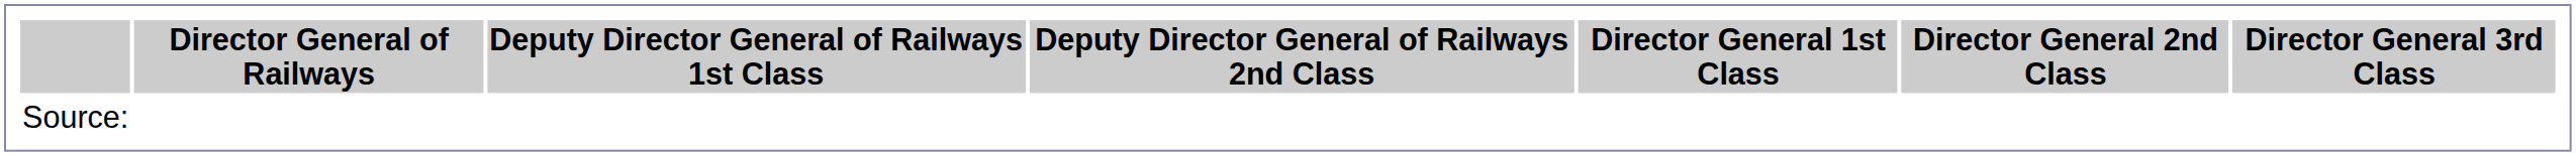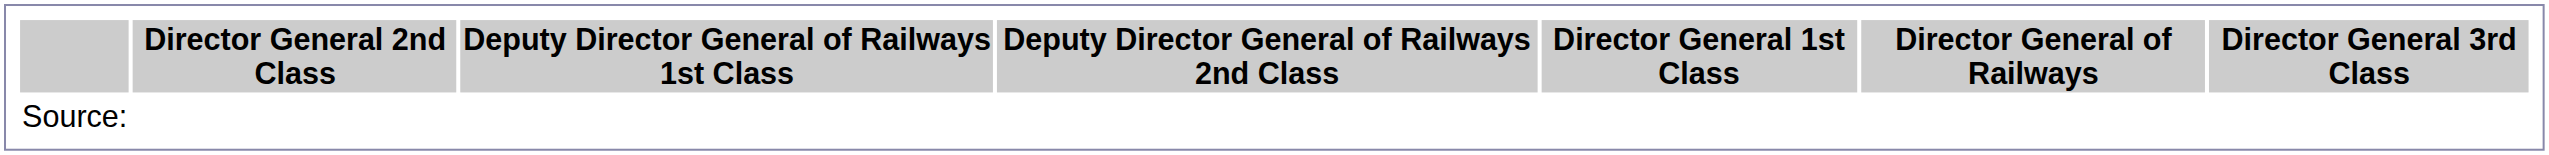 <table style="width:100%; border:1px solid #8888aa; background:#fff; padding:5px; font-size:95%; margin:0 12px 12px 0; text-align:center;">
 <tr style="background:#ccc;">
 <th></th>
-<th colspan="1">Director General of Railways</th>
+<th colspan="1">Director General 2nd Class</th>
 <th colspan="1">Deputy Director General of Railways 1st Class</th>
 <th colspan="1">Deputy Director General of Railways 2nd Class</th>
 <th colspan="1">Director General 1st Class</th>
-<th colspan="1">Director General 2nd Class</th>
+<th colspan="1">Director General of Railways</th>
 <th colspan="1">Director General 3rd Class</th>
 </tr>
 <tr style="text-align:center;">
 <td>Source:</td>
 <td></td>
 <td></td>
 <td></td>
 <td></td>
 <td></td>
 <td></td>
 </tr>
 </table>
